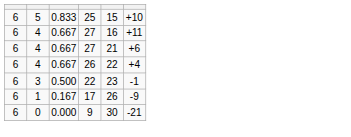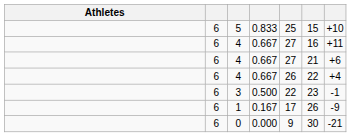 <table class="wikitable" style="text-align: center; font-size:90% ">
 <tr>
+<th width=280>Athletes</th>
 <th width=25></th>
 <th width=25></th>
 <th width=25></th>
 <th width=25></th>
 <th width=25></th>
 <th width=25></th>
 </tr>
 <tr>
+<td align=left></td>
 <td>6</td>
 <td>5</td>
 <td>0.833</td>
 <td>25</td>
 <td>15</td>
 <td>+10</td>
 </tr>
 <tr>
+<td align=left></td>
 <td>6</td>
 <td>4</td>
 <td>0.667</td>
 <td>27</td>
 <td>16</td>
 <td>+11</td>
 </tr>
 <tr>
+<td align=left></td>
 <td>6</td>
 <td>4</td>
 <td>0.667</td>
 <td>27</td>
 <td>21</td>
 <td>+6</td>
 </tr>
 <tr>
+<td align=left></td>
 <td>6</td>
 <td>4</td>
 <td>0.667</td>
 <td>26</td>
 <td>22</td>
 <td>+4</td>
 </tr>
 <tr>
+<td align=left></td>
 <td>6</td>
 <td>3</td>
 <td>0.500</td>
 <td>22</td>
 <td>23</td>
 <td>-1</td>
 </tr>
 <tr>
+<td align=left></td>
 <td>6</td>
 <td>1</td>
 <td>0.167</td>
 <td>17</td>
 <td>26</td>
 <td>-9</td>
 </tr>
 <tr>
+<td align=left></td>
 <td>6</td>
 <td>0</td>
 <td>0.000</td>
 <td>9</td>
 <td>30</td>
 <td>-21</td>
 </tr>
 </table>
